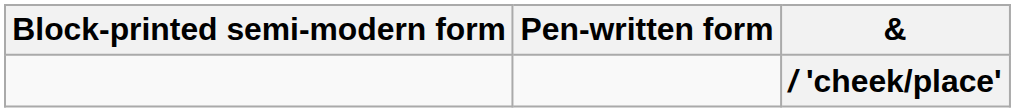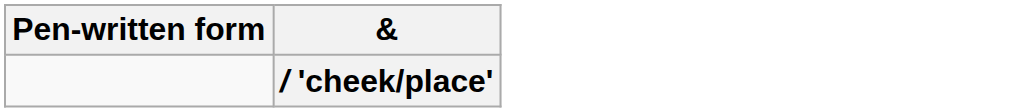 <table class="wikitable" style="text-align: center">
 <tr>
-<th>Block-printed semi-modern form</th>
 <th>Pen-written form</th>
 <th><em></em> & </th>
 </tr>
 <tr>
 <td></td>
-<td></td>
 <th><em>/</em> 'cheek/place'</th>
 </tr>
 </table>
